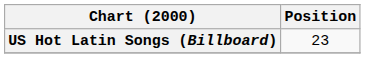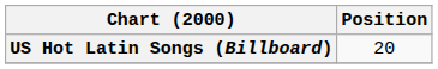 <table class="wikitable plainrowheaders " style="text-align:center;">
 <tr>
 <th scope="col">Chart (2000)</th>
 <th scope="col">Position</th>
 </tr>
 <tr>
 <th scope="row">US Hot Latin Songs (<em>Billboard</em>)</th>
-<td>23</td>
+<td>20</td>
 </tr>
 <tr>
 </tr>
 </table>
